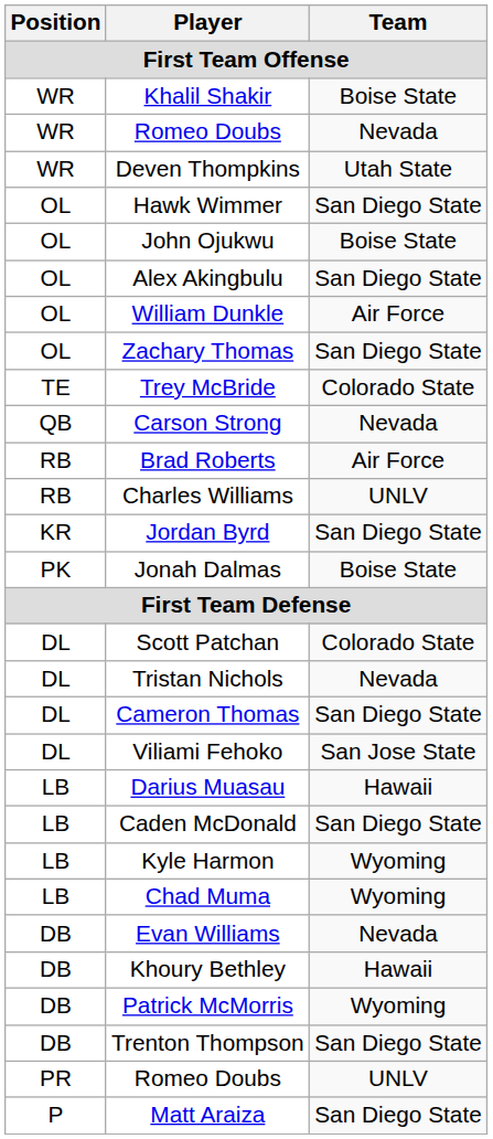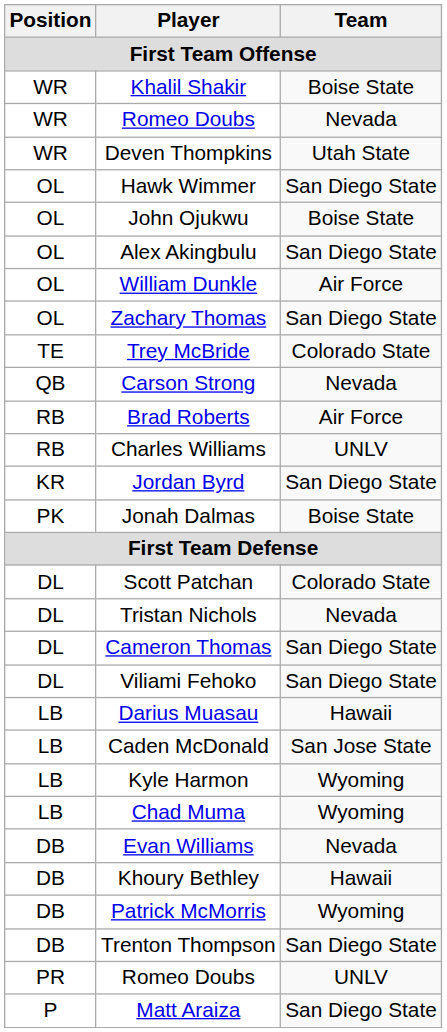 <table class="wikitable" border="0">
 <tr>
 <th>Position</th>
 <th>Player</th>
 <th>Team</th>
 </tr>
 <tr>
 <td colspan="3" style="text-align:center; background:#ddd;"><strong>First Team Offense </strong></td>
 </tr>
 <tr style="text-align:center;">
 <td style="background:white">WR</td>
 <td style="background:white"><a href='#'>Khalil Shakir</a></td>
 <td style=>Boise State</td>
 </tr>
 <tr style="text-align:center;">
 <td style="background:white">WR</td>
 <td style="background:white"><a href='#'>Romeo Doubs</a></td>
 <td style=>Nevada</td>
 </tr>
 <tr style="text-align:center;">
 <td style="background:white">WR</td>
 <td style="background:white">Deven Thompkins</td>
 <td style=>Utah State</td>
 </tr>
 <tr style="text-align:center;">
 <td style="background:white">OL</td>
 <td style="background:white">Hawk Wimmer</td>
 <td style=>San Diego State</td>
 </tr>
 <tr style="text-align:center;">
 <td style="background:white">OL</td>
 <td style="background:white">John Ojukwu</td>
 <td style=>Boise State</td>
 </tr>
 <tr style="text-align:center;">
 <td style="background:white">OL</td>
 <td style="background:white">Alex Akingbulu</td>
 <td style=>San Diego State</td>
 </tr>
 <tr style="text-align:center;">
 <td style="background:white">OL</td>
 <td style="background:white"><a href='#'>William Dunkle</a></td>
 <td style=>Air Force</td>
 </tr>
 <tr style="text-align:center;">
 <td style="background:white">OL</td>
 <td style="background:white"><a href='#'>Zachary Thomas</a></td>
 <td style=>San Diego State</td>
 </tr>
 <tr style="text-align:center;">
 <td style="background:white">TE</td>
 <td style="background:white"><a href='#'>Trey McBride</a></td>
 <td style=>Colorado State</td>
 </tr>
 <tr style="text-align:center;">
 <td style="background:white">QB</td>
 <td style="background:white"><a href='#'>Carson Strong</a></td>
 <td style=>Nevada</td>
 </tr>
 <tr style="text-align:center;">
 <td style="background:white">RB</td>
 <td style="background:white"><a href='#'>Brad Roberts</a></td>
 <td style=>Air Force</td>
 </tr>
 <tr style="text-align:center;">
 <td style="background:white">RB</td>
 <td style="background:white">Charles Williams</td>
 <td style=>UNLV</td>
 </tr>
 <tr style="text-align:center;">
 <td style="background:white">KR</td>
 <td style="background:white"><a href='#'>Jordan Byrd</a></td>
 <td style=>San Diego State</td>
 </tr>
 <tr style="text-align:center;">
 <td style="background:white">PK</td>
 <td style="background:white">Jonah Dalmas</td>
 <td style=>Boise State</td>
 </tr>
 <tr>
 <td colspan="3" style="text-align:center; background:#ddd;"><strong>First Team Defense</strong></td>
 </tr>
 <tr style="text-align:center;">
 <td style="background:white">DL</td>
 <td style="background:white">Scott Patchan</td>
 <td style=>Colorado State</td>
 </tr>
 <tr style="text-align:center;">
 <td style="background:white">DL</td>
 <td style="background:white">Tristan Nichols</td>
 <td style=>Nevada</td>
 </tr>
 <tr style="text-align:center;">
 <td style="background:white">DL</td>
 <td style="background:white"><a href='#'>Cameron Thomas</a></td>
 <td style=>San Diego State</td>
 </tr>
 <tr style="text-align:center;">
 <td style="background:white">DL</td>
 <td style="background:white">Viliami Fehoko</td>
-<td style=>San Jose State</td>
+<td style=>San Diego State</td>
 </tr>
 <tr style="text-align:center;">
 <td style="background:white">LB</td>
 <td style="background:white"><a href='#'>Darius Muasau</a></td>
 <td style=>Hawaii</td>
 </tr>
 <tr style="text-align:center;">
 <td style="background:white">LB</td>
 <td style="background:white">Caden McDonald</td>
-<td style=>San Diego State</td>
+<td style=>San Jose State</td>
 </tr>
 <tr style="text-align:center;">
 <td style="background:white">LB</td>
 <td style="background:white">Kyle Harmon</td>
 <td style=>Wyoming</td>
 </tr>
 <tr style="text-align:center;">
 <td style="background:white">LB</td>
 <td style="background:white"><a href='#'>Chad Muma</a></td>
 <td style=>Wyoming</td>
 </tr>
 <tr style="text-align:center;">
 <td style="background:white">DB</td>
 <td style="background:white"><a href='#'>Evan Williams</a></td>
 <td style=>Nevada</td>
 </tr>
 <tr style="text-align:center;">
 <td style="background:white">DB</td>
 <td style="background:white">Khoury Bethley</td>
 <td style=>Hawaii</td>
 </tr>
 <tr style="text-align:center;">
 <td style="background:white">DB</td>
 <td style="background:white"><a href='#'>Patrick McMorris</a></td>
 <td style=>Wyoming</td>
 </tr>
 <tr style="text-align:center;">
 <td style="background:white">DB</td>
 <td style="background:white">Trenton Thompson</td>
 <td style=>San Diego State</td>
 </tr>
 <tr style="text-align:center;">
 <td style="background:white">PR</td>
 <td style="background:white">Romeo Doubs</td>
 <td style=>UNLV</td>
 </tr>
 <tr style="text-align:center;">
 <td style="background:white">P</td>
 <td style="background:white"><a href='#'>Matt Araiza</a></td>
 <td style=>San Diego State</td>
 </tr>
 <tr>
 </tr>
 </table>
